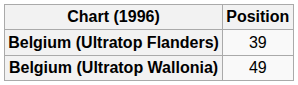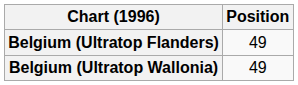 <table class="wikitable sortable plainrowheaders" style="text-align:center">
 <tr>
 <th scope="col">Chart (1996)</th>
 <th scope="col">Position</th>
 </tr>
 <tr>
 <th scope="row">Belgium (Ultratop Flanders)</th>
-<td>39</td>
+<td>49</td>
 </tr>
 <tr>
 <th scope="row">Belgium (Ultratop Wallonia)</th>
 <td>49</td>
 </tr>
 </table>
